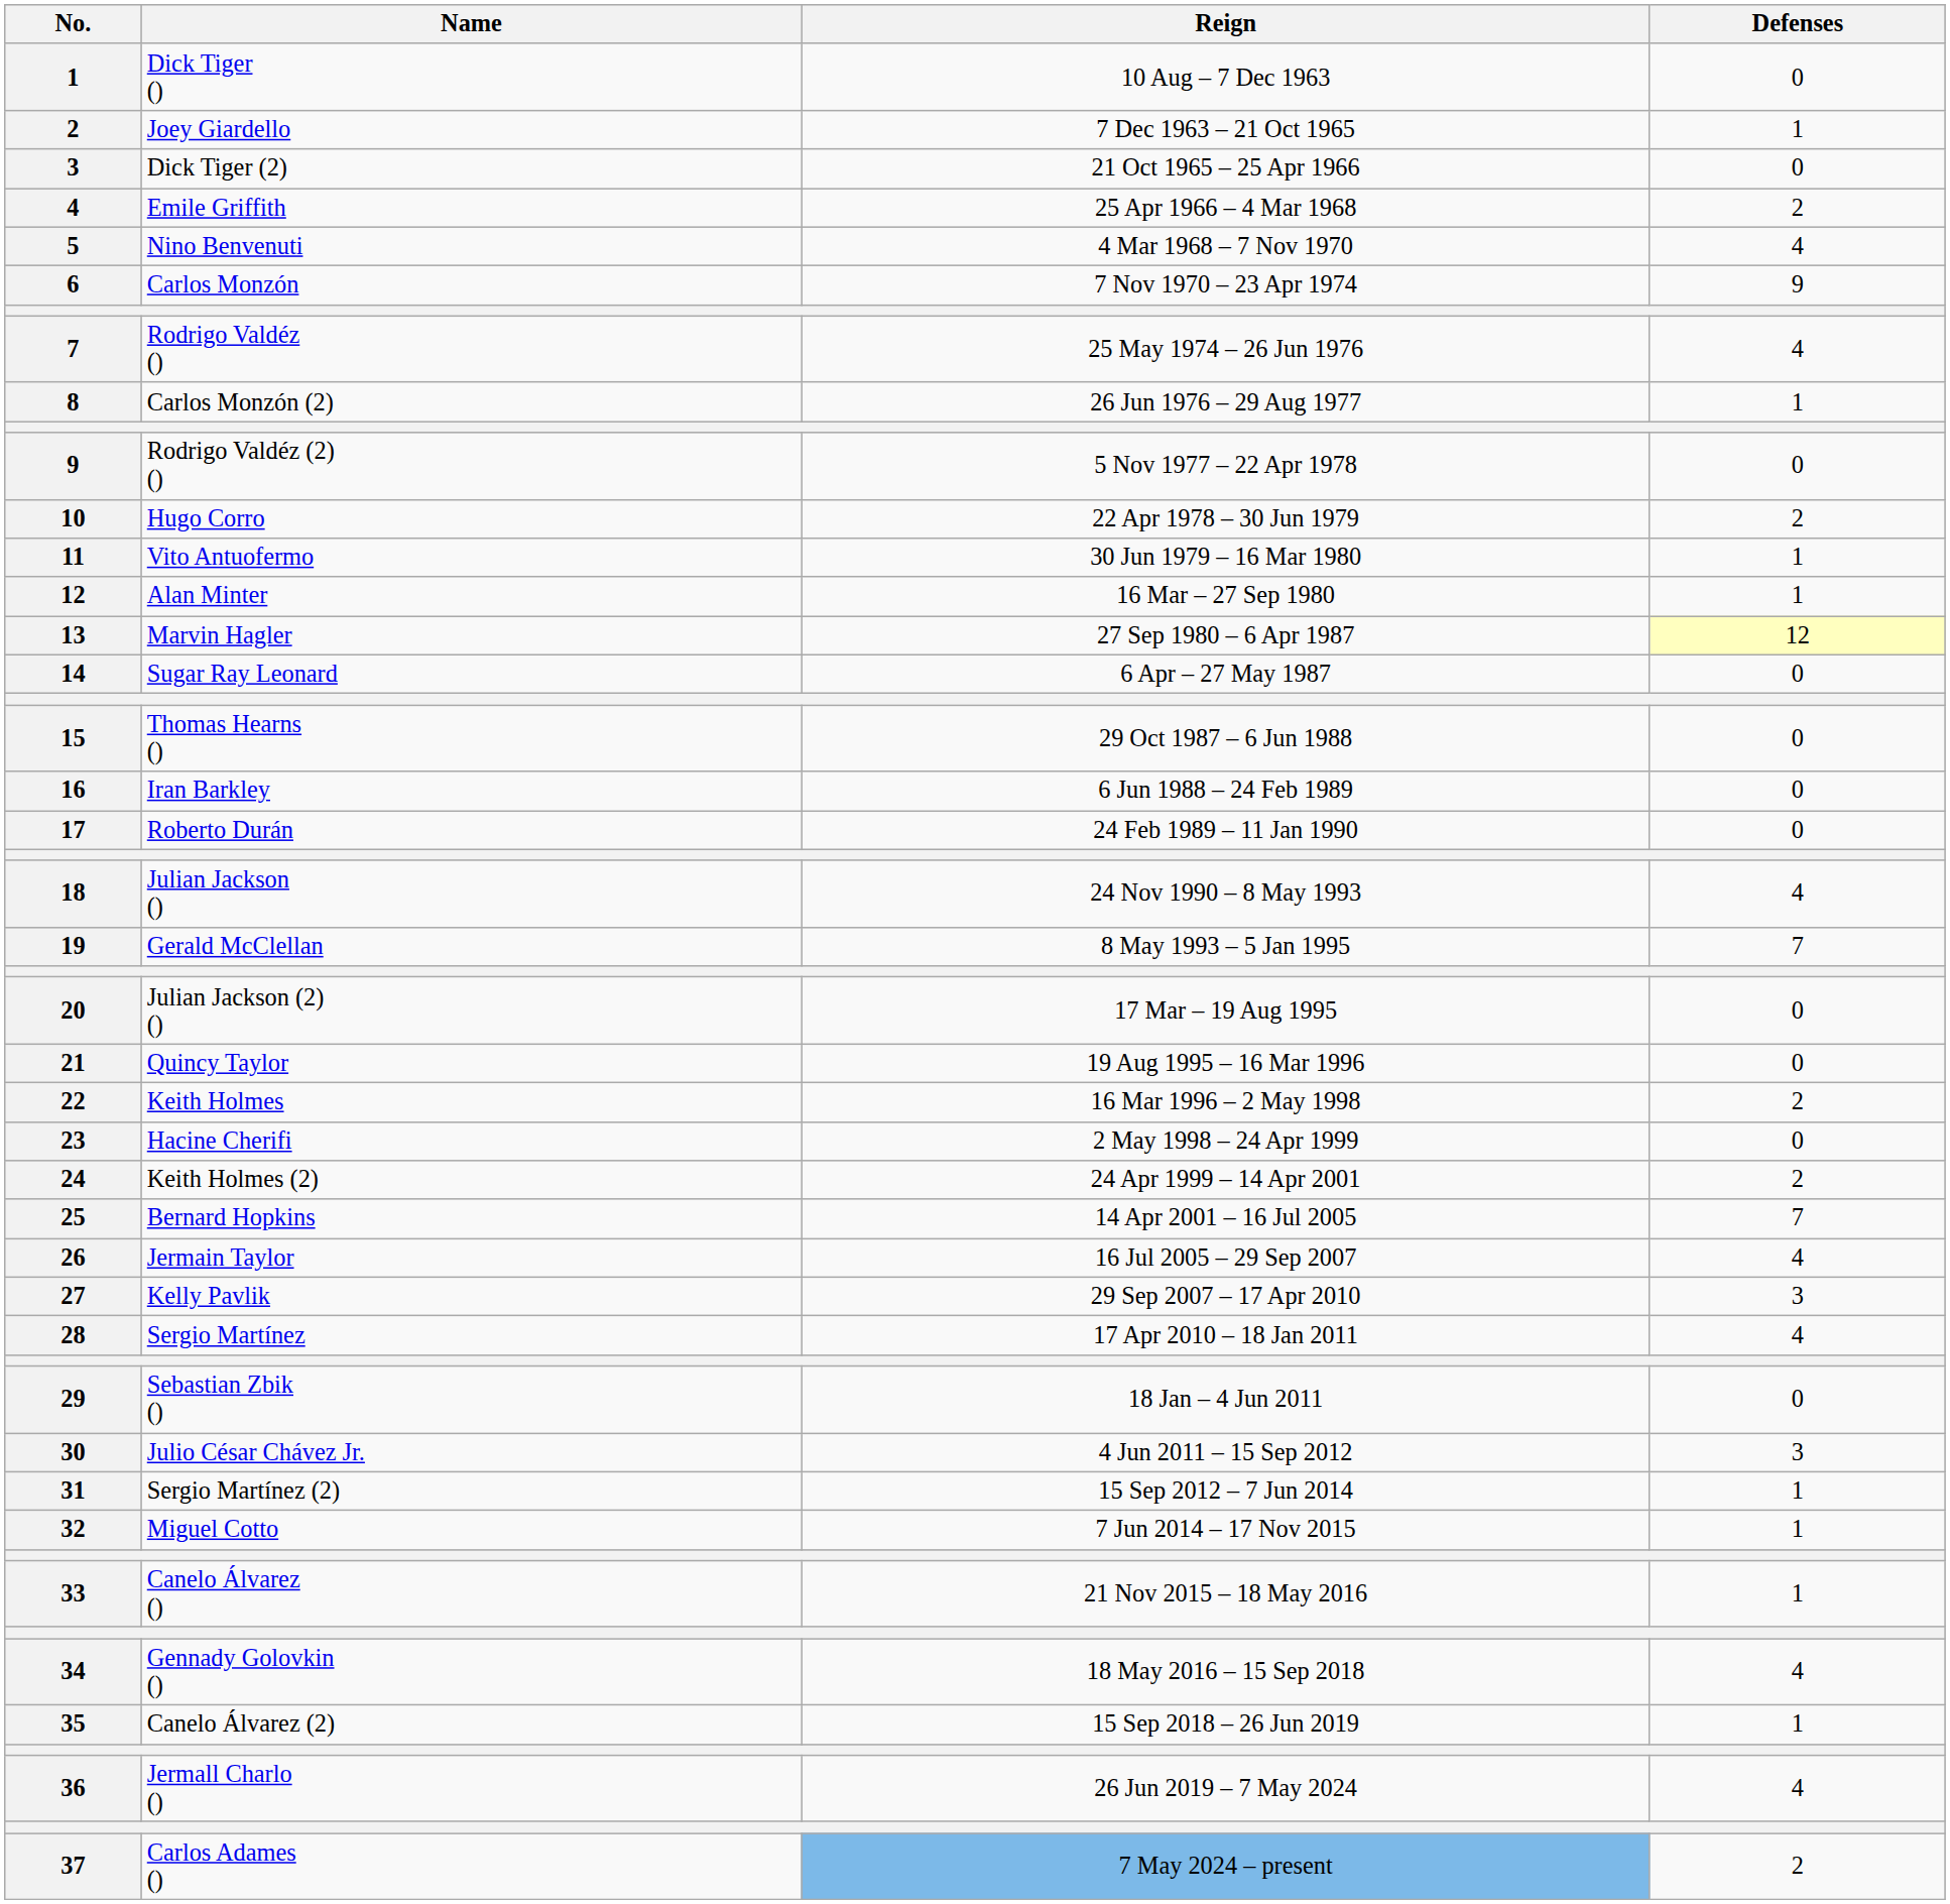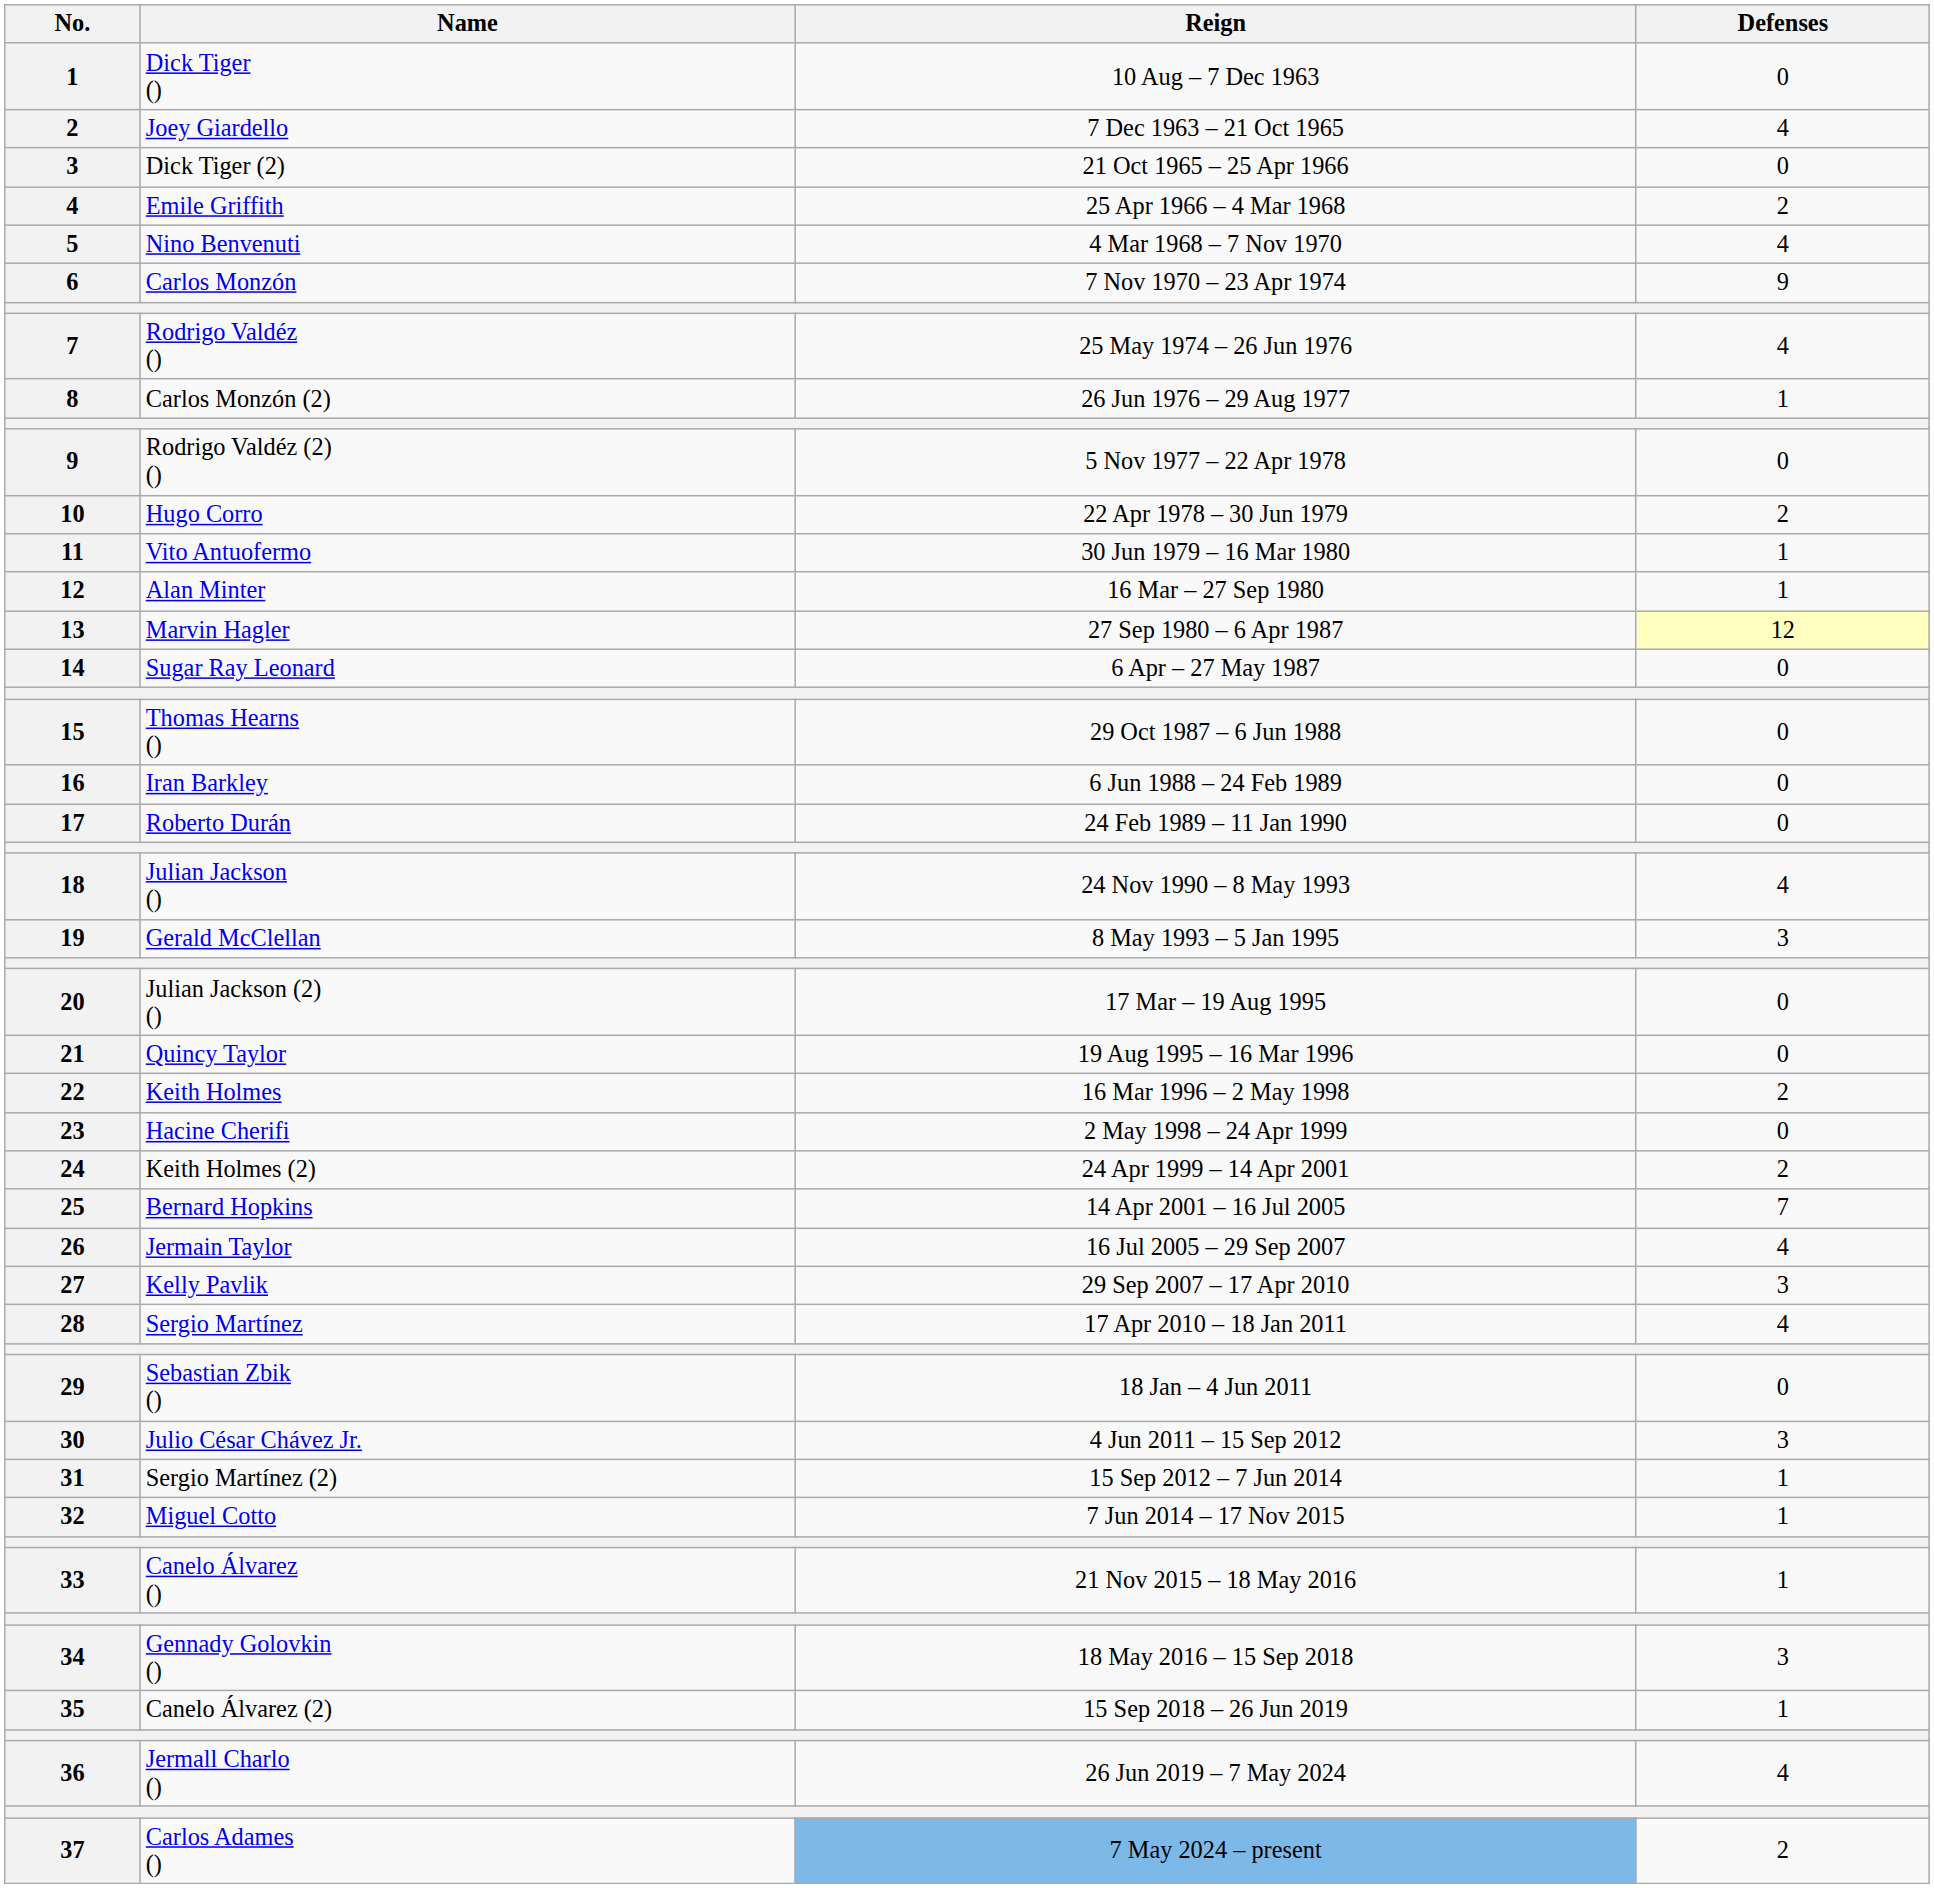 <table class="wikitable sortable" style="width:80%;">
 <tr>
 <th>No.</th>
 <th>Name</th>
 <th>Reign</th>
 <th>Defenses</th>
 </tr>
 <tr>
 <th>1</th>
 <td align="left"><a href='#'>Dick Tiger</a><br>()</td>
 <td style="text-align:center;">10 Aug – 7 Dec 1963</td>
 <td style="text-align:center;">0</td>
 </tr>
 <tr>
 <th>2</th>
 <td align="left"><a href='#'>Joey Giardello</a></td>
 <td style="text-align:center;">7 Dec 1963 – 21 Oct 1965</td>
-<td style="text-align:center;">1</td>
+<td style="text-align:center;">4</td>
 </tr>
 <tr>
 <th>3</th>
 <td align="left">Dick Tiger (2)</td>
 <td style="text-align:center;">21 Oct 1965 – 25 Apr 1966</td>
 <td style="text-align:center;">0</td>
 </tr>
 <tr>
 <th>4</th>
 <td align="left"><a href='#'>Emile Griffith</a></td>
 <td style="text-align:center;">25 Apr 1966 – 4 Mar 1968</td>
 <td style="text-align:center;">2</td>
 </tr>
 <tr>
 <th>5</th>
 <td align="left"><a href='#'>Nino Benvenuti</a></td>
 <td style="text-align:center;">4 Mar 1968 – 7 Nov 1970</td>
 <td style="text-align:center;">4</td>
 </tr>
 <tr>
 <th>6</th>
 <td align="left"><a href='#'>Carlos Monzón</a></td>
 <td style="text-align:center;">7 Nov 1970 – 23 Apr 1974</td>
 <td style="text-align:center;">9</td>
 </tr>
 <tr align=center>
 <th colspan=4></th>
 </tr>
 <tr>
 <th>7</th>
 <td align="left"><a href='#'>Rodrigo Valdéz</a><br>()</td>
 <td style="text-align:center;">25 May 1974 – 26 Jun 1976</td>
 <td style="text-align:center;">4</td>
 </tr>
 <tr>
 <th>8</th>
 <td align="left">Carlos Monzón (2)</td>
 <td style="text-align:center;">26 Jun 1976 – 29 Aug 1977</td>
 <td style="text-align:center;">1</td>
 </tr>
 <tr align=center>
 <th colspan=4></th>
 </tr>
 <tr>
 <th>9</th>
 <td align="left">Rodrigo Valdéz (2)<br>()</td>
 <td style="text-align:center;">5 Nov 1977 – 22 Apr 1978</td>
 <td style="text-align:center;">0</td>
 </tr>
 <tr>
 <th>10</th>
 <td align="left"><a href='#'>Hugo Corro</a></td>
 <td style="text-align:center;">22 Apr 1978 – 30 Jun 1979</td>
 <td style="text-align:center;">2</td>
 </tr>
 <tr>
 <th>11</th>
 <td align="left"><a href='#'>Vito Antuofermo</a></td>
 <td style="text-align:center;">30 Jun 1979 – 16 Mar 1980</td>
 <td style="text-align:center;">1</td>
 </tr>
 <tr>
 <th>12</th>
 <td align="left"><a href='#'>Alan Minter</a></td>
 <td style="text-align:center;">16 Mar – 27 Sep 1980</td>
 <td style="text-align:center;">1</td>
 </tr>
 <tr>
 <th>13</th>
 <td align="left"><a href='#'>Marvin Hagler</a></td>
 <td style="text-align:center;">27 Sep 1980 – 6 Apr 1987</td>
 <td style="background:#ffffbf; text-align:center;">12</td>
 </tr>
 <tr>
 <th>14</th>
 <td align="left"><a href='#'>Sugar Ray Leonard</a></td>
 <td style="text-align:center;">6 Apr – 27 May 1987</td>
 <td style="text-align:center;">0</td>
 </tr>
 <tr align=center>
 <th colspan=4></th>
 </tr>
 <tr>
 <th>15</th>
 <td align="left"><a href='#'>Thomas Hearns</a><br>()</td>
 <td style="text-align:center;">29 Oct 1987 – 6 Jun 1988</td>
 <td style="text-align:center;">0</td>
 </tr>
 <tr>
 <th>16</th>
 <td align="left"><a href='#'>Iran Barkley</a></td>
 <td style="text-align:center;">6 Jun 1988 – 24 Feb 1989</td>
 <td style="text-align:center;">0</td>
 </tr>
 <tr>
 <th>17</th>
 <td align="left"><a href='#'>Roberto Durán</a></td>
 <td style="text-align:center;">24 Feb 1989 – 11 Jan 1990</td>
 <td style="text-align:center;">0</td>
 </tr>
 <tr align=center>
 <th colspan=4></th>
 </tr>
 <tr>
 <th>18</th>
 <td align="left"><a href='#'>Julian Jackson</a><br>()</td>
 <td style="text-align:center;">24 Nov 1990 – 8 May 1993</td>
 <td style="text-align:center;">4</td>
 </tr>
 <tr>
 <th>19</th>
 <td align="left"><a href='#'>Gerald McClellan</a></td>
 <td style="text-align:center;">8 May 1993 – 5 Jan 1995</td>
-<td style="text-align:center;">7</td>
+<td style="text-align:center;">3</td>
 </tr>
 <tr align=center>
 <th colspan=4></th>
 </tr>
 <tr>
 <th>20</th>
 <td align="left">Julian Jackson (2)<br>()</td>
 <td style="text-align:center;">17 Mar – 19 Aug 1995</td>
 <td style="text-align:center;">0</td>
 </tr>
 <tr>
 <th>21</th>
 <td align="left"><a href='#'>Quincy Taylor</a></td>
 <td style="text-align:center;">19 Aug 1995 – 16 Mar 1996</td>
 <td style="text-align:center;">0</td>
 </tr>
 <tr>
 <th>22</th>
 <td align="left"><a href='#'>Keith Holmes</a></td>
 <td style="text-align:center;">16 Mar 1996 – 2 May 1998</td>
 <td style="text-align:center;">2</td>
 </tr>
 <tr>
 <th>23</th>
 <td align="left"><a href='#'>Hacine Cherifi</a></td>
 <td style="text-align:center;">2 May 1998 – 24 Apr 1999</td>
 <td style="text-align:center;">0</td>
 </tr>
 <tr>
 <th>24</th>
 <td align="left">Keith Holmes (2)</td>
 <td style="text-align:center;">24 Apr 1999 – 14 Apr 2001</td>
 <td style="text-align:center;">2</td>
 </tr>
 <tr>
 <th>25</th>
 <td align="left"><a href='#'>Bernard Hopkins</a></td>
 <td style="text-align:center;">14 Apr 2001 – 16 Jul 2005</td>
 <td style="text-align:center;">7</td>
 </tr>
 <tr>
 <th>26</th>
 <td align="left"><a href='#'>Jermain Taylor</a></td>
 <td style="text-align:center;">16 Jul 2005 – 29 Sep 2007</td>
 <td style="text-align:center;">4</td>
 </tr>
 <tr>
 <th>27</th>
 <td align="left"><a href='#'>Kelly Pavlik</a></td>
 <td style="text-align:center;">29 Sep 2007 – 17 Apr 2010</td>
 <td style="text-align:center;">3</td>
 </tr>
 <tr>
 <th>28</th>
 <td align="left"><a href='#'>Sergio Martínez</a></td>
 <td style="text-align:center;">17 Apr 2010 – 18 Jan 2011</td>
 <td style="text-align:center;">4</td>
 </tr>
 <tr align=center>
 <th colspan=4></th>
 </tr>
 <tr>
 <th>29</th>
 <td align="left"><a href='#'>Sebastian Zbik</a><br>()</td>
 <td style="text-align:center;">18 Jan – 4 Jun 2011</td>
 <td style="text-align:center;">0</td>
 </tr>
 <tr>
 <th>30</th>
 <td align="left"><a href='#'>Julio César Chávez Jr.</a></td>
 <td style="text-align:center;">4 Jun 2011 – 15 Sep 2012</td>
 <td style="text-align:center;">3</td>
 </tr>
 <tr>
 <th>31</th>
 <td align="left">Sergio Martínez (2)</td>
 <td style="text-align:center;">15 Sep 2012 – 7 Jun 2014</td>
 <td style="text-align:center;">1</td>
 </tr>
 <tr>
 <th>32</th>
 <td align="left"><a href='#'>Miguel Cotto</a></td>
 <td style="text-align:center;">7 Jun 2014 – 17 Nov 2015</td>
 <td style="text-align:center;">1</td>
 </tr>
 <tr align=center>
 <th colspan=4></th>
 </tr>
 <tr>
 <th>33</th>
 <td align="left"><a href='#'>Canelo Álvarez</a><br>()</td>
 <td style="text-align:center;">21 Nov 2015 – 18 May 2016</td>
 <td style="text-align:center;">1</td>
 </tr>
 <tr align=center>
 <th colspan=4></th>
 </tr>
 <tr>
 <th>34</th>
 <td align="left"><a href='#'>Gennady Golovkin</a><br>()</td>
 <td style="text-align:center;">18 May 2016 – 15 Sep 2018</td>
-<td style="text-align:center;">4</td>
+<td style="text-align:center;">3</td>
 </tr>
 <tr>
 <th>35</th>
 <td align="left">Canelo Álvarez (2)</td>
 <td style="text-align:center;">15 Sep 2018 – 26 Jun 2019</td>
 <td style="text-align:center;">1</td>
 </tr>
 <tr align=center>
 <th colspan=4></th>
 </tr>
 <tr>
 <th>36</th>
 <td align="left"><a href='#'>Jermall Charlo</a><br>()</td>
 <td style="text-align:center;">26 Jun 2019 – 7 May 2024</td>
 <td style="text-align:center;">4</td>
 </tr>
 <tr align=center>
 <th colspan=4></th>
 </tr>
 <tr>
 <th>37</th>
 <td align="left"><a href='#'>Carlos Adames</a><br>()</td>
 <td style="text-align:center; background:#7cb9e8;">7 May 2024 – present</td>
 <td style="text-align:center;">2</td>
 </tr>
 </table>
